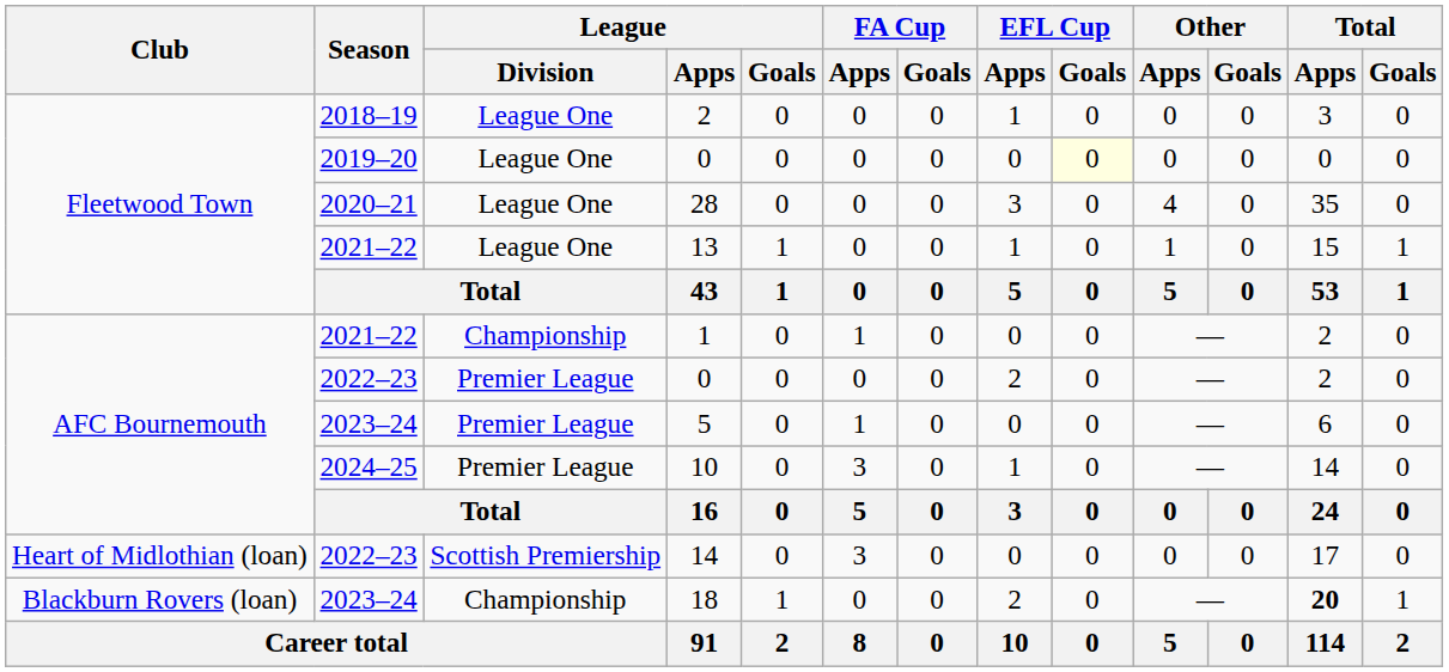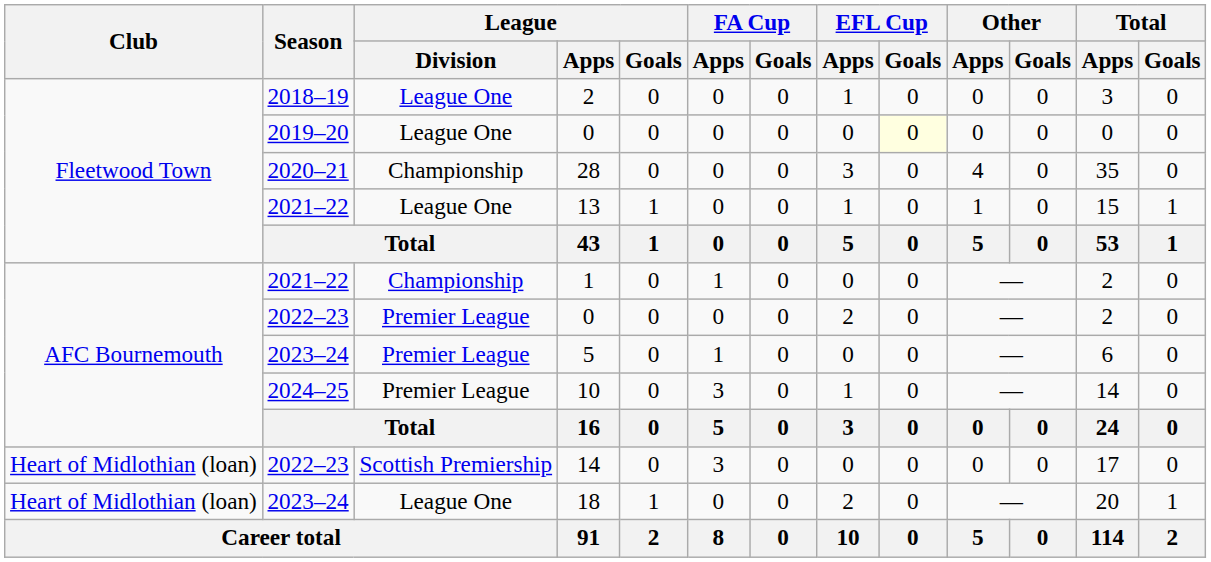 <table class=wikitable style="text-align: center">
 <tr>
 <th rowspan=2>Club</th>
 <th rowspan=2>Season</th>
 <th colspan=3>League</th>
 <th colspan=2><a href='#'>FA Cup</a></th>
 <th colspan=2><a href='#'>EFL Cup</a></th>
 <th colspan=2>Other</th>
 <th colspan=2>Total</th>
 </tr>
 <tr>
 <th>Division</th>
 <th>Apps</th>
 <th>Goals</th>
 <th>Apps</th>
 <th>Goals</th>
 <th>Apps</th>
 <th>Goals</th>
 <th>Apps</th>
 <th>Goals</th>
 <th>Apps</th>
 <th>Goals</th>
 </tr>
 <tr>
 <td rowspan=5><a href='#'>Fleetwood Town</a></td>
 <td><a href='#'>2018–19</a></td>
 <td><a href='#'>League One</a></td>
 <td>2</td>
 <td>0</td>
 <td>0</td>
 <td>0</td>
 <td>1</td>
 <td>0</td>
 <td>0</td>
 <td>0</td>
 <td>3</td>
 <td>0</td>
 </tr>
 <tr>
 <td><a href='#'>2019–20</a></td>
 <td>League One</td>
 <td>0</td>
 <td>0</td>
 <td>0</td>
 <td>0</td>
 <td>0</td>
 <td style="background: lightyellow;">0</td>
 <td>0</td>
 <td>0</td>
 <td>0</td>
 <td>0</td>
 </tr>
 <tr>
 <td><a href='#'>2020–21</a></td>
-<td>League One</td>
+<td>Championship</td>
 <td>28</td>
 <td>0</td>
 <td>0</td>
 <td>0</td>
 <td>3</td>
 <td>0</td>
 <td>4</td>
 <td>0</td>
 <td>35</td>
 <td>0</td>
 </tr>
 <tr>
 <td><a href='#'>2021–22</a></td>
 <td>League One</td>
 <td>13</td>
 <td>1</td>
 <td>0</td>
 <td>0</td>
 <td>1</td>
 <td>0</td>
 <td>1</td>
 <td>0</td>
 <td>15</td>
 <td>1</td>
 </tr>
 <tr>
 <th colspan=2>Total</th>
 <th>43</th>
 <th>1</th>
 <th>0</th>
 <th>0</th>
 <th>5</th>
 <th>0</th>
 <th>5</th>
 <th>0</th>
 <th>53</th>
 <th>1</th>
 </tr>
 <tr>
 <td rowspan=5><a href='#'>AFC Bournemouth</a></td>
 <td><a href='#'>2021–22</a></td>
 <td><a href='#'>Championship</a></td>
 <td>1</td>
 <td>0</td>
 <td>1</td>
 <td>0</td>
 <td>0</td>
 <td>0</td>
 <td colspan="2">—</td>
 <td>2</td>
 <td>0</td>
 </tr>
 <tr>
 <td><a href='#'>2022–23</a></td>
 <td><a href='#'>Premier League</a></td>
 <td>0</td>
 <td>0</td>
 <td>0</td>
 <td>0</td>
 <td>2</td>
 <td>0</td>
 <td colspan="2">—</td>
 <td>2</td>
 <td>0</td>
 </tr>
 <tr>
 <td><a href='#'>2023–24</a></td>
 <td><a href='#'>Premier League</a></td>
 <td>5</td>
 <td>0</td>
 <td>1</td>
 <td>0</td>
 <td>0</td>
 <td>0</td>
 <td colspan="2">—</td>
 <td>6</td>
 <td>0</td>
 </tr>
 <tr>
 <td><a href='#'>2024–25</a></td>
 <td>Premier League</td>
 <td>10</td>
 <td>0</td>
 <td>3</td>
 <td>0</td>
 <td>1</td>
 <td>0</td>
 <td colspan="2">—</td>
 <td>14</td>
 <td>0</td>
 </tr>
 <tr>
 <th colspan=2>Total</th>
 <th>16</th>
 <th>0</th>
 <th>5</th>
 <th>0</th>
 <th>3</th>
 <th>0</th>
 <th>0</th>
 <th>0</th>
 <th>24</th>
 <th>0</th>
 </tr>
 <tr>
 <td><a href='#'>Heart of Midlothian</a> (loan)</td>
 <td><a href='#'>2022–23</a></td>
 <td><a href='#'>Scottish Premiership</a></td>
 <td>14</td>
 <td>0</td>
 <td>3</td>
 <td>0</td>
 <td>0</td>
 <td>0</td>
 <td>0</td>
 <td>0</td>
 <td>17</td>
 <td>0</td>
 </tr>
 <tr>
-<td><a href='#'>Blackburn Rovers</a> (loan)</td>
+<td><a href='#'>Heart of Midlothian</a> (loan)</td>
 <td><a href='#'>2023–24</a></td>
-<td>Championship</td>
+<td>League One</td>
 <td>18</td>
 <td>1</td>
 <td>0</td>
 <td>0</td>
 <td>2</td>
 <td>0</td>
 <td colspan="2">—</td>
-<td><strong>20</strong></td>
+<td>20</td>
 <td>1</td>
 </tr>
 <tr>
 <th colspan=3>Career total</th>
 <th>91</th>
 <th>2</th>
 <th>8</th>
 <th>0</th>
 <th>10</th>
 <th>0</th>
 <th>5</th>
 <th>0</th>
 <th>114</th>
 <th>2</th>
 </tr>
 </table>
